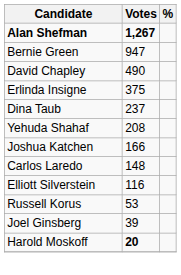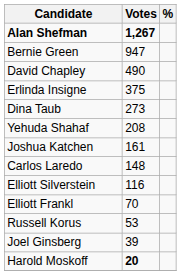 <table class="wikitable">
 <tr>
 <th bgcolor="#DDDDFF" width="150px">Candidate</th>
 <th bgcolor="#DDDDFF">Votes</th>
 <th bgcolor="#DDDDFF">%</th>
 </tr>
 <tr>
 <td><strong>Alan Shefman</strong></td>
 <td><strong>1,267</strong></td>
 <td></td>
 </tr>
 <tr>
 <td>Bernie Green</td>
 <td>947</td>
 <td></td>
 </tr>
 <tr>
 <td>David Chapley</td>
 <td>490</td>
 <td></td>
 </tr>
 <tr>
 <td>Erlinda Insigne</td>
 <td>375</td>
 <td></td>
 </tr>
 <tr>
 <td>Dina Taub</td>
-<td>237</td>
+<td>273</td>
 <td></td>
 </tr>
 <tr>
 <td>Yehuda Shahaf</td>
 <td>208</td>
 <td></td>
 </tr>
 <tr>
 <td>Joshua Katchen</td>
-<td>166</td>
+<td>161</td>
 <td></td>
 </tr>
 <tr>
 <td>Carlos Laredo</td>
 <td>148</td>
 <td></td>
 </tr>
 <tr>
 <td>Elliott Silverstein</td>
 <td>116</td>
+<td></td>
+</tr>
+<tr>
+<td>Elliott Frankl</td>
+<td>70</td>
 <td></td>
 </tr>
 <tr>
 <td>Russell Korus</td>
 <td>53</td>
 <td></td>
 </tr>
 <tr>
 <td>Joel Ginsberg</td>
 <td>39</td>
 <td></td>
 </tr>
 <tr>
 <td>Harold Moskoff</td>
 <td><strong>20</strong></td>
 <td></td>
 </tr>
 <tr>
 </tr>
 </table>
